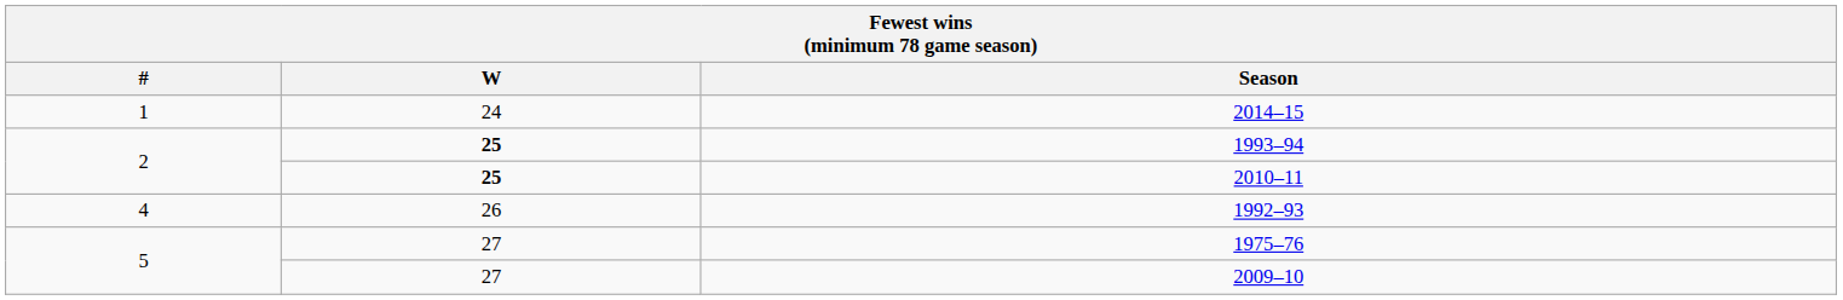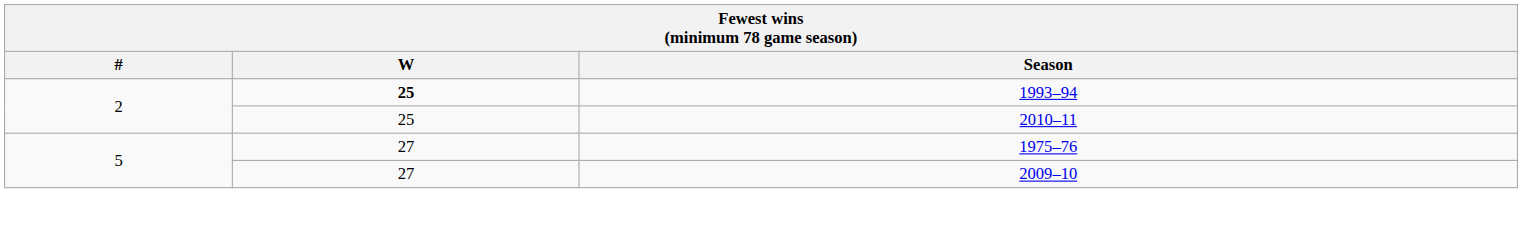 <table class="wikitable" style="text-align: center; font-size: 95%" width="70%">
 <tr>
 <th colspan="3">Fewest wins<br>(minimum 78 game season)</th>
 </tr>
 <tr>
 <th>#</th>
 <th>W</th>
 <th>Season</th>
 </tr>
 <tr>
-<td>1</td>
-<td>24</td>
-<td><a href='#'>2014–15</a></td>
-</tr>
-<tr>
 <td rowspan="2">2</td>
 <td><strong>25</strong></td>
 <td><a href='#'>1993–94</a></td>
 </tr>
 <tr>
-<td><strong>25</strong></td>
+<td>25</td>
 <td><a href='#'>2010–11</a></td>
-</tr>
-<tr>
-<td>4</td>
-<td>26</td>
-<td><a href='#'>1992–93</a></td>
 </tr>
 <tr>
 <td rowspan="2">5</td>
 <td>27</td>
 <td><a href='#'>1975–76</a></td>
 </tr>
 <tr>
 <td>27</td>
 <td><a href='#'>2009–10</a></td>
 </tr>
 </table>
